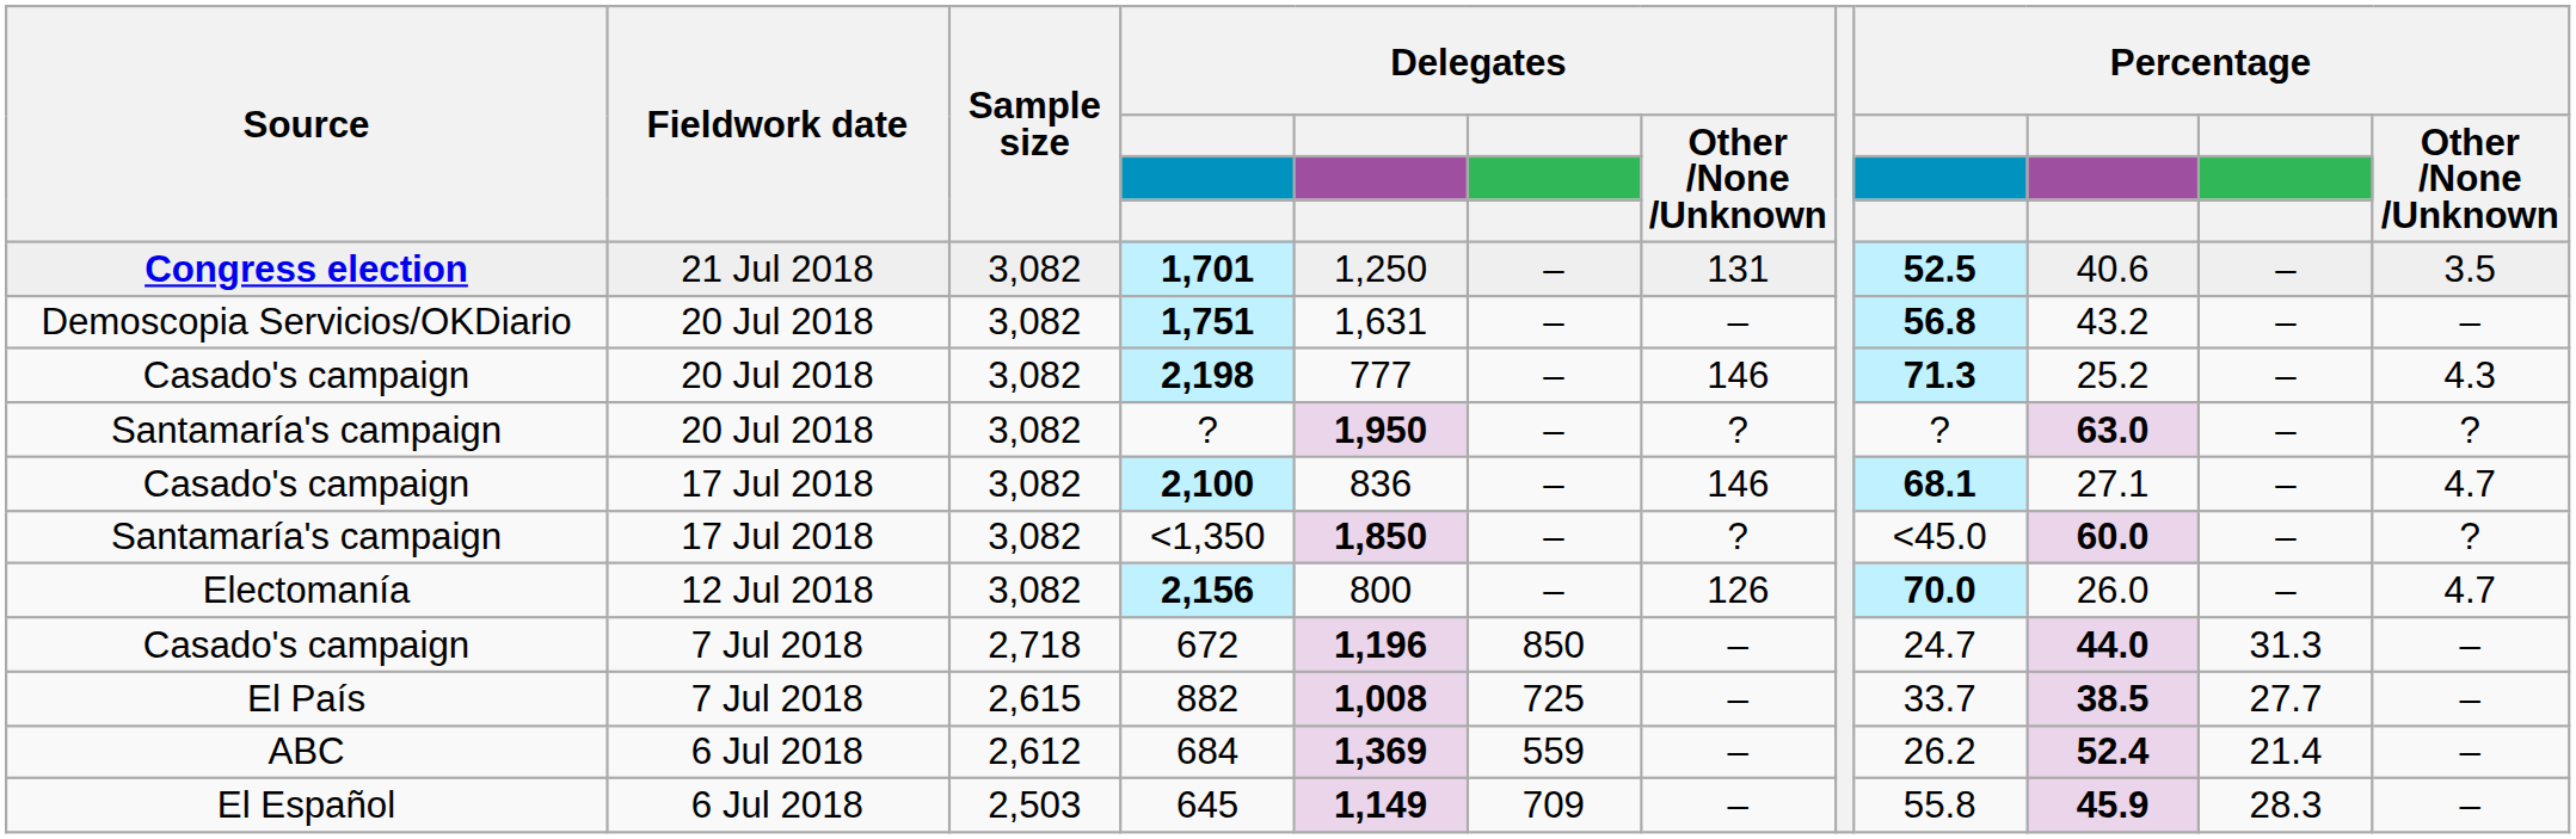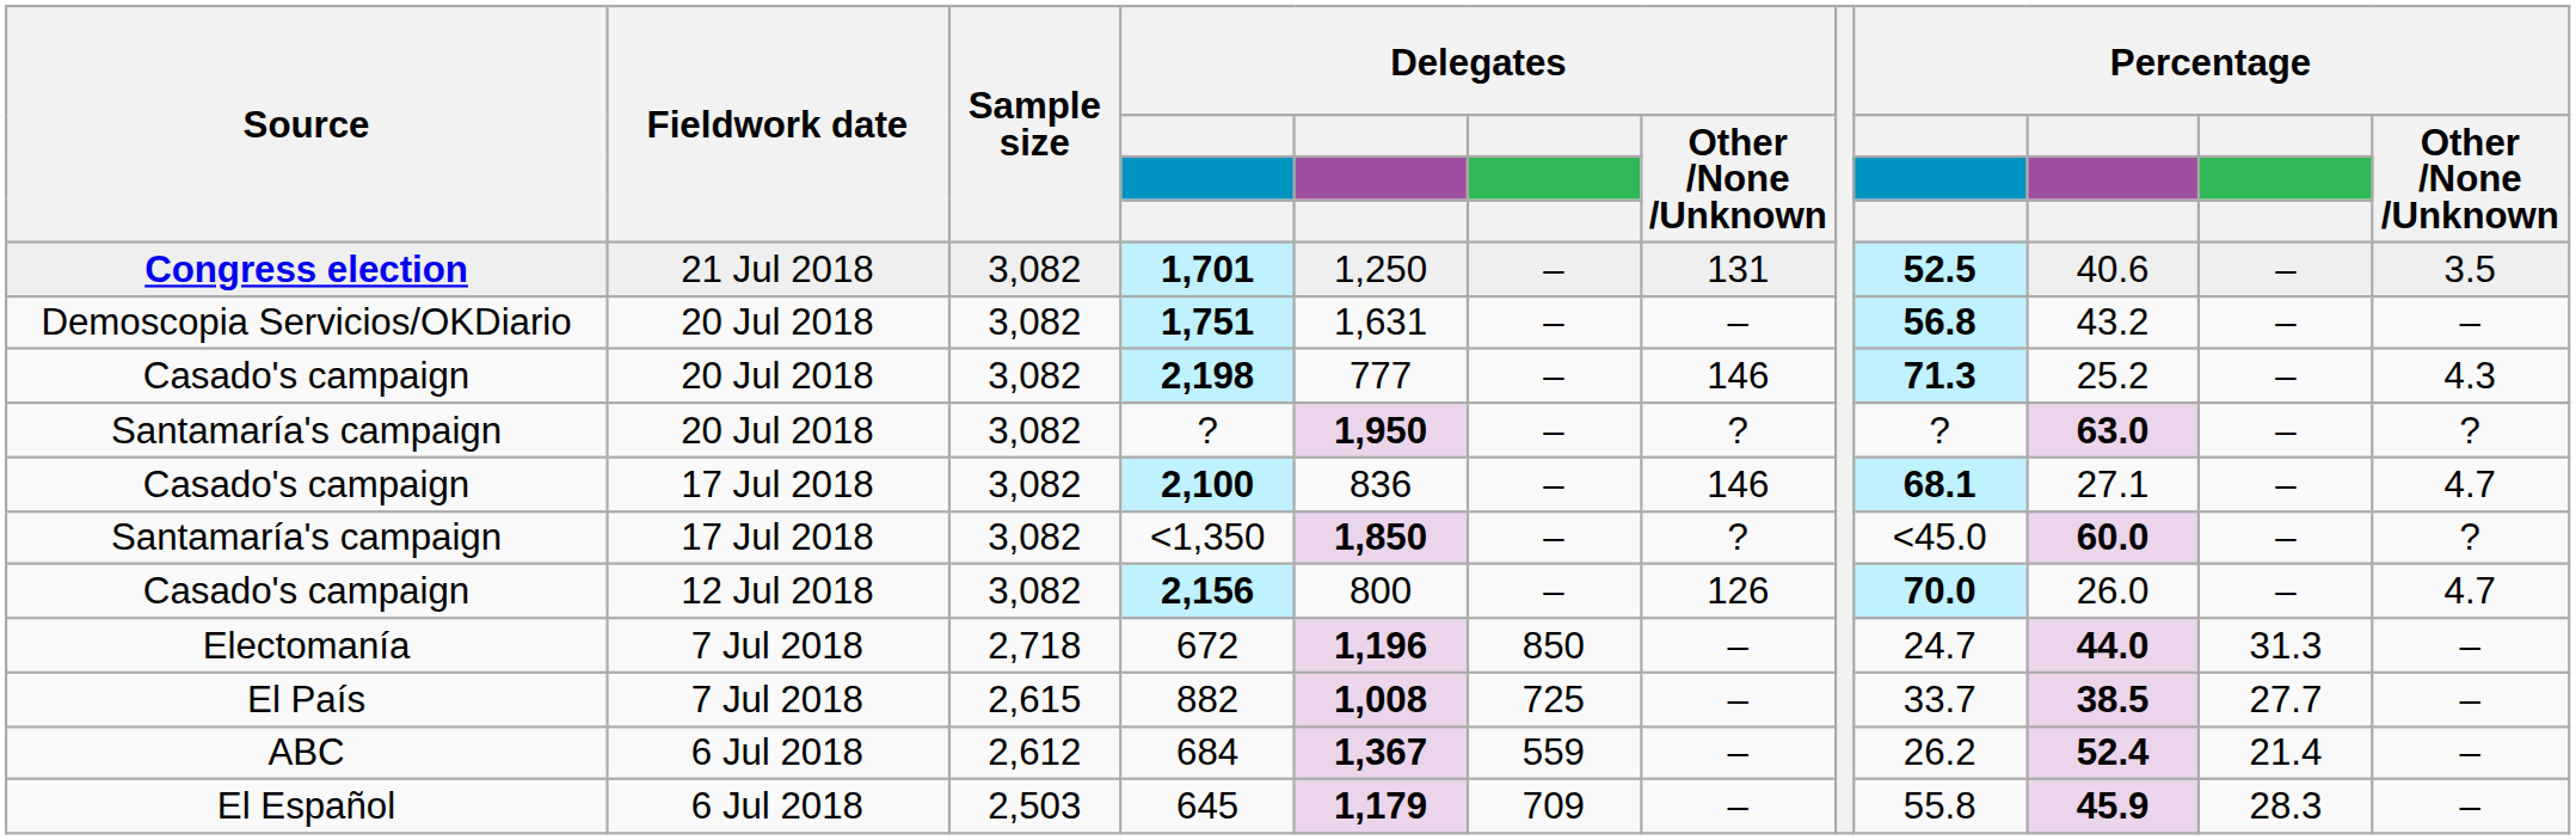 <table class="wikitable collapsible collapsed" style="text-align:center; font-size:90%; line-height:14px;">
 <tr style="height:42px;">
 <th style="width:225px;" rowspan="4">Source</th>
 <th style="width:125px;" rowspan="4">Fieldwork date</th>
 <th style="width:60px;" rowspan="4">Sample size</th>
 <th style="width:240px;" colspan="4">Delegates</th>
 <th rowspan="15"></th>
 <th style="width:240px;" colspan="4">Percentage</th>
 </tr>
 <tr>
 <th style="width:60px;"></th>
 <th style="width:60px;"></th>
 <th style="width:60px;"></th>
 <th style="width:60px;" rowspan="3">Other<br>/None<br>/Unknown</th>
 <th style="width:60px;"></th>
 <th style="width:60px;"></th>
 <th style="width:60px;"></th>
 <th style="width:60px;" rowspan="3">Other<br>/None<br>/Unknown</th>
 </tr>
 <tr>
 <th style="color:inherit;background:#0093BF;"></th>
 <th style="color:inherit;background:#9F4F9F;"></th>
 <th style="color:inherit;background:#30B858;"></th>
 <th style="color:inherit;background:#0093BF;"></th>
 <th style="color:inherit;background:#9F4F9F;"></th>
 <th style="color:inherit;background:#30B858;"></th>
 </tr>
 <tr>
 <th></th>
 <th></th>
 <th></th>
 <th></th>
 <th></th>
 <th></th>
 </tr>
 <tr style="color:inherit;background:#EFEFEF;">
 <td><strong><a href='#'>Congress election</a></strong></td>
 <td>21 Jul 2018</td>
 <td>3,082</td>
 <td style="color:inherit;background:#BFF1FF;"><strong>1,701</strong></td>
 <td>1,250</td>
 <td>–</td>
 <td>131</td>
 <td style="color:inherit;background:#BFF1FF;"><strong>52.5</strong></td>
 <td>40.6</td>
 <td>–</td>
 <td>3.5</td>
 </tr>
 <tr>
 <td>Demoscopia Servicios/OKDiario</td>
 <td>20 Jul 2018</td>
 <td>3,082</td>
 <td style="color:inherit;background:#BFF1FF;"><strong>1,751</strong></td>
 <td>1,631</td>
 <td>–</td>
 <td>–</td>
 <td style="color:inherit;background:#BFF1FF;"><strong>56.8</strong></td>
 <td>43.2</td>
 <td>–</td>
 <td>–</td>
 </tr>
 <tr>
 <td>Casado's campaign</td>
 <td>20 Jul 2018</td>
 <td>3,082</td>
 <td style="color:inherit;background:#BFF1FF;"><strong>2,198</strong></td>
 <td>777</td>
 <td>–</td>
 <td>146</td>
 <td style="color:inherit;background:#BFF1FF;"><strong>71.3</strong></td>
 <td>25.2</td>
 <td>–</td>
 <td>4.3</td>
 </tr>
 <tr>
 <td>Santamaría's campaign</td>
 <td>20 Jul 2018</td>
 <td>3,082</td>
 <td>?</td>
 <td style="color:inherit;background:#EAD5EA;"><strong>1,950</strong></td>
 <td>–</td>
 <td>?</td>
 <td>?</td>
 <td style="color:inherit;background:#EAD5EA;"><strong>63.0</strong></td>
 <td>–</td>
 <td>?</td>
 </tr>
 <tr>
 <td>Casado's campaign</td>
 <td>17 Jul 2018</td>
 <td>3,082</td>
 <td style="color:inherit;background:#BFF1FF;"><strong>2,100</strong></td>
 <td>836</td>
 <td>–</td>
 <td>146</td>
 <td style="color:inherit;background:#BFF1FF;"><strong>68.1</strong></td>
 <td>27.1</td>
 <td>–</td>
 <td>4.7</td>
 </tr>
 <tr>
 <td>Santamaría's campaign</td>
 <td>17 Jul 2018</td>
 <td>3,082</td>
 <td><1,350</td>
 <td style="color:inherit;background:#EAD5EA;"><strong>1,850</strong></td>
 <td>–</td>
 <td>?</td>
 <td><45.0</td>
 <td style="color:inherit;background:#EAD5EA;"><strong>60.0</strong></td>
 <td>–</td>
 <td>?</td>
 </tr>
 <tr>
-<td>Electomanía</td>
+<td>Casado's campaign</td>
 <td>12 Jul 2018</td>
 <td>3,082</td>
 <td style="color:inherit;background:#BFF1FF;"><strong>2,156</strong></td>
 <td>800</td>
 <td>–</td>
 <td>126</td>
 <td style="color:inherit;background:#BFF1FF;"><strong>70.0</strong></td>
 <td>26.0</td>
 <td>–</td>
 <td>4.7</td>
 </tr>
 <tr>
-<td>Casado's campaign</td>
+<td>Electomanía</td>
 <td>7 Jul 2018</td>
 <td>2,718</td>
 <td>672</td>
 <td style="color:inherit;background:#EAD5EA;"><strong>1,196</strong></td>
 <td>850</td>
 <td>–</td>
 <td>24.7</td>
 <td style="color:inherit;background:#EAD5EA;"><strong>44.0</strong></td>
 <td>31.3</td>
 <td>–</td>
 </tr>
 <tr>
 <td>El País</td>
 <td>7 Jul 2018</td>
 <td>2,615</td>
 <td>882</td>
 <td style="color:inherit;background:#EAD5EA;"><strong>1,008</strong></td>
 <td>725</td>
 <td>–</td>
 <td>33.7</td>
 <td style="color:inherit;background:#EAD5EA;"><strong>38.5</strong></td>
 <td>27.7</td>
 <td>–</td>
 </tr>
 <tr>
 <td>ABC</td>
 <td>6 Jul 2018</td>
 <td>2,612</td>
 <td>684</td>
-<td style="color:inherit;background:#EAD5EA;"><strong>1,369</strong></td>
+<td style="color:inherit;background:#EAD5EA;"><strong>1,367</strong></td>
 <td>559</td>
 <td>–</td>
 <td>26.2</td>
 <td style="color:inherit;background:#EAD5EA;"><strong>52.4</strong></td>
 <td>21.4</td>
 <td>–</td>
 </tr>
 <tr>
 <td>El Español</td>
 <td>6 Jul 2018</td>
 <td>2,503</td>
 <td>645</td>
-<td style="color:inherit;background:#EAD5EA;"><strong>1,149</strong></td>
+<td style="color:inherit;background:#EAD5EA;"><strong>1,179</strong></td>
 <td>709</td>
 <td>–</td>
 <td>55.8</td>
 <td style="color:inherit;background:#EAD5EA;"><strong>45.9</strong></td>
 <td>28.3</td>
 <td>–</td>
 </tr>
 </table>
